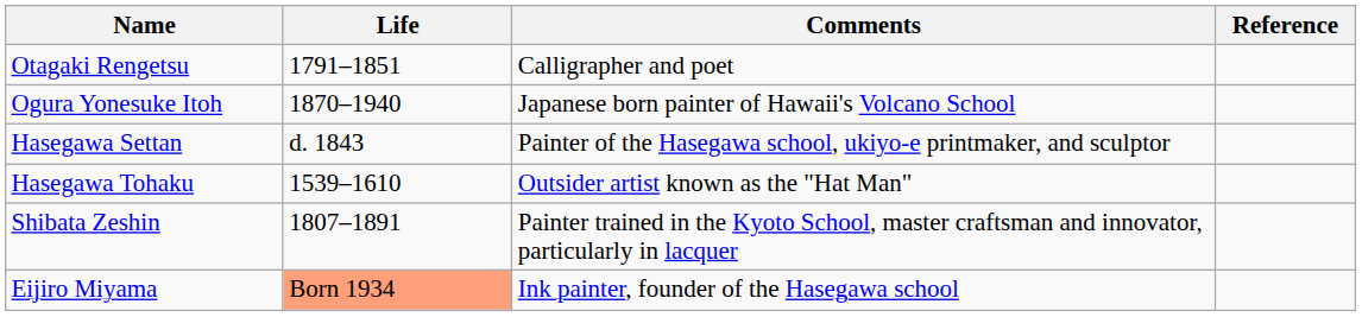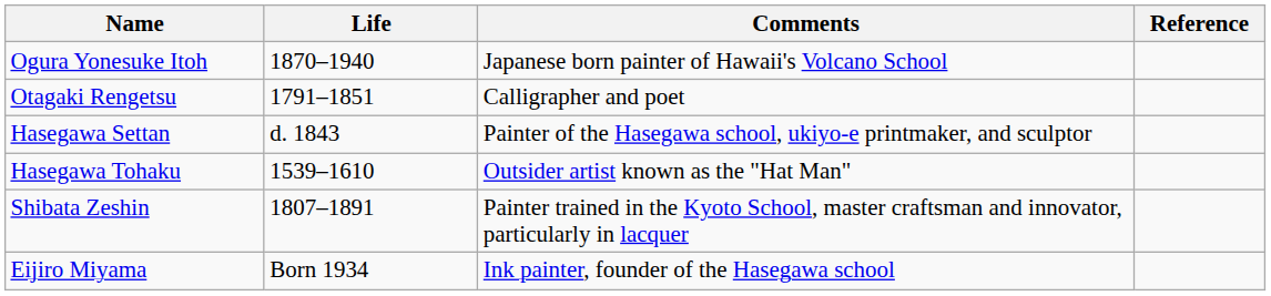 <table class=wikitable>
 <tr>
 <th style="width:17%;">Name</th>
 <th style="width:14%;">Life</th>
 <th style="width:43%;">Comments</th>
 <th style="width:8%;">Reference</th>
 </tr>
 <tr valign=top>
+<td><a href='#'>Ogura Yonesuke Itoh</a></td>
+<td>1870–1940</td>
+<td>Japanese born painter of Hawaii's <a href='#'>Volcano School</a></td>
+<td></td>
+</tr>
+<tr valign=top>
 <td><a href='#'>Otagaki Rengetsu</a></td>
 <td>1791–1851</td>
 <td>Calligrapher and poet</td>
-<td></td>
-</tr>
-<tr valign=top>
-<td><a href='#'>Ogura Yonesuke Itoh</a></td>
-<td>1870–1940</td>
-<td>Japanese born painter of Hawaii's <a href='#'>Volcano School</a></td>
 <td></td>
 </tr>
 <tr valign=top>
 <td><a href='#'>Hasegawa Settan</a></td>
 <td>d. 1843</td>
 <td>Painter of the <a href='#'>Hasegawa school</a>, <a href='#'>ukiyo-e</a> printmaker, and sculptor</td>
 <td></td>
 </tr>
 <tr valign=top>
 <td><a href='#'>Hasegawa Tohaku</a></td>
 <td>1539–1610</td>
 <td><a href='#'>Outsider artist</a> known as the "Hat Man"</td>
 <td></td>
 </tr>
 <tr valign=top>
 <td><a href='#'>Shibata Zeshin</a></td>
 <td>1807–1891</td>
 <td>Painter trained in the <a href='#'>Kyoto School</a>, master craftsman and innovator, particularly in <a href='#'>lacquer</a></td>
 <td></td>
 </tr>
 <tr valign=top>
 <td><a href='#'>Eijiro Miyama</a></td>
-<td style="background: lightsalmon;">Born 1934</td>
+<td>Born 1934</td>
 <td><a href='#'>Ink painter</a>, founder of the <a href='#'>Hasegawa school</a></td>
 <td></td>
 </tr>
 </table>
